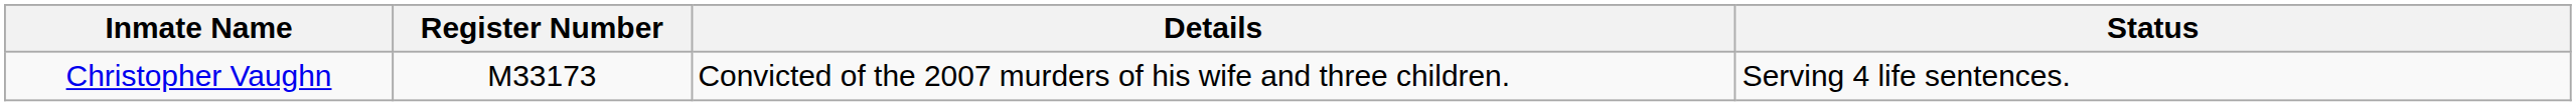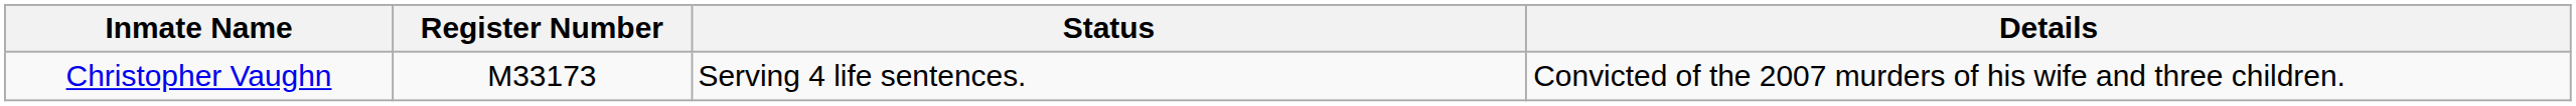 <table class="wikitable sortable">
 <tr>
 <th width=13%>Inmate Name</th>
 <th width=10%>Register Number</th>
+<th width=28%>Status</th>
 <th width=35%>Details</th>
-<th width=28%>Status</th>
 </tr>
 <tr>
 <td style="text-align:center;"><a href='#'>Christopher Vaughn</a></td>
 <td style="text-align:center;">M33173</td>
+<td>Serving 4 life sentences.</td>
 <td>Convicted of the 2007 murders of his wife and three children.</td>
-<td>Serving 4 life sentences.</td>
 </tr>
 </table>
